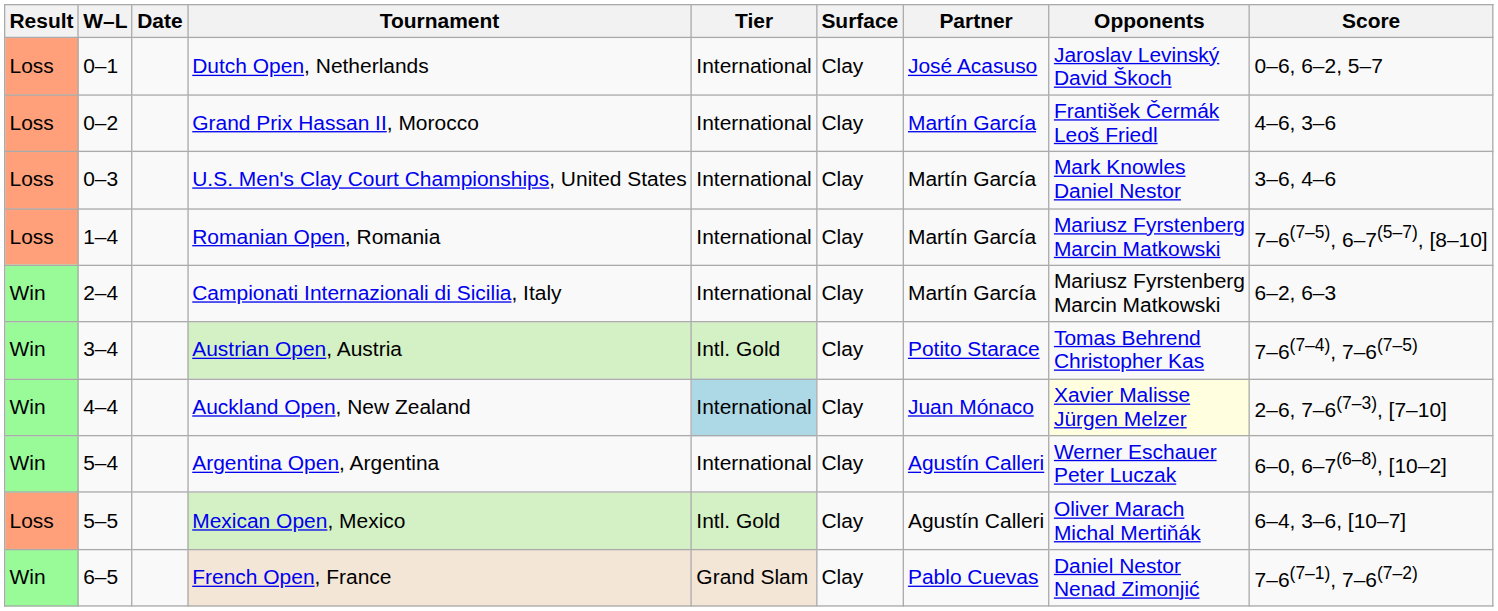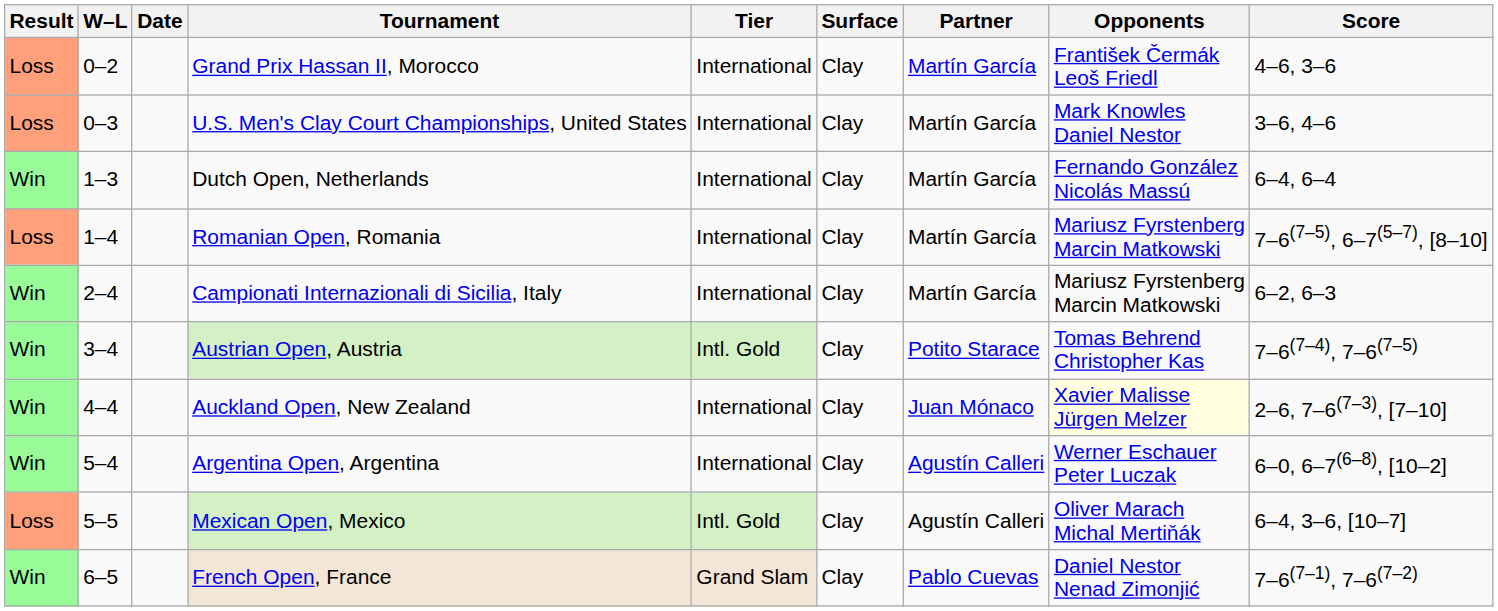 <table class="sortable wikitable">
 <tr>
 <th>Result</th>
 <th class="unsortable">W–L</th>
 <th>Date</th>
 <th>Tournament</th>
 <th>Tier</th>
 <th>Surface</th>
 <th>Partner</th>
 <th>Opponents</th>
 <th class="unsortable">Score</th>
-</tr>
-<tr>
-<td style="background:#ffa07a;">Loss</td>
-<td>0–1</td>
-<td><a href='#'></a></td>
-<td><a href='#'>Dutch Open</a>, Netherlands</td>
-<td>International</td>
-<td>Clay</td>
-<td> <a href='#'>José Acasuso</a></td>
-<td> <a href='#'>Jaroslav Levinský</a><br> <a href='#'>David Škoch</a></td>
-<td>0–6, 6–2, 5–7</td>
 </tr>
 <tr>
 <td style="background:#ffa07a;">Loss</td>
 <td>0–2</td>
 <td><a href='#'></a></td>
 <td><a href='#'>Grand Prix Hassan II</a>, Morocco</td>
 <td>International</td>
 <td>Clay</td>
 <td> <a href='#'>Martín García</a></td>
 <td> <a href='#'>František Čermák</a><br> <a href='#'>Leoš Friedl</a></td>
 <td>4–6, 3–6</td>
 </tr>
 <tr>
 <td style="background:#ffa07a;">Loss</td>
 <td>0–3</td>
 <td><a href='#'></a></td>
 <td><a href='#'>U.S. Men's Clay Court Championships</a>, United States</td>
 <td>International</td>
 <td>Clay</td>
 <td> Martín García</td>
 <td> <a href='#'>Mark Knowles</a><br> <a href='#'>Daniel Nestor</a></td>
 <td>3–6, 4–6</td>
+</tr>
+<tr>
+<td style="background:#98fb98;">Win</td>
+<td>1–3</td>
+<td><a href='#'></a></td>
+<td>Dutch Open, Netherlands</td>
+<td>International</td>
+<td>Clay</td>
+<td> Martín García</td>
+<td> <a href='#'>Fernando González</a><br> <a href='#'>Nicolás Massú</a></td>
+<td>6–4, 6–4</td>
 </tr>
 <tr>
 <td style="background:#ffa07a;">Loss</td>
 <td>1–4</td>
 <td><a href='#'></a></td>
 <td><a href='#'>Romanian Open</a>, Romania</td>
 <td>International</td>
 <td>Clay</td>
 <td> Martín García</td>
 <td> <a href='#'>Mariusz Fyrstenberg</a><br> <a href='#'>Marcin Matkowski</a></td>
 <td>7–6<sup>(7–5)</sup>, 6–7<sup>(5–7)</sup>, [8–10]</td>
 </tr>
 <tr>
 <td style="background:#98fb98;">Win</td>
 <td>2–4</td>
 <td><a href='#'></a></td>
 <td><a href='#'>Campionati Internazionali di Sicilia</a>, Italy</td>
 <td>International</td>
 <td>Clay</td>
 <td> Martín García</td>
 <td> Mariusz Fyrstenberg<br> Marcin Matkowski</td>
 <td>6–2, 6–3</td>
 </tr>
 <tr>
 <td style="background:#98fb98;">Win</td>
 <td>3–4</td>
 <td><a href='#'></a></td>
 <td style="background:#D4F1C5;"><a href='#'>Austrian Open</a>, Austria</td>
 <td style="background:#D4F1C5;">Intl. Gold</td>
 <td>Clay</td>
 <td> <a href='#'>Potito Starace</a></td>
 <td> <a href='#'>Tomas Behrend</a><br> <a href='#'>Christopher Kas</a></td>
 <td>7–6<sup>(7–4)</sup>, 7–6<sup>(7–5)</sup></td>
 </tr>
 <tr>
 <td style="background:#98fb98;">Win</td>
 <td>4–4</td>
 <td><a href='#'></a></td>
 <td><a href='#'>Auckland Open</a>, New Zealand</td>
-<td style="background: lightblue;">International</td>
+<td>International</td>
 <td>Clay</td>
 <td> <a href='#'>Juan Mónaco</a></td>
 <td style="background: lightyellow;"> <a href='#'>Xavier Malisse</a><br> <a href='#'>Jürgen Melzer</a></td>
 <td>2–6, 7–6<sup>(7–3)</sup>, [7–10]</td>
 </tr>
 <tr>
 <td style="background:#98fb98;">Win</td>
 <td>5–4</td>
 <td><a href='#'></a></td>
 <td><a href='#'>Argentina Open</a>, Argentina</td>
 <td>International</td>
 <td>Clay</td>
 <td> <a href='#'>Agustín Calleri</a></td>
 <td> <a href='#'>Werner Eschauer</a><br> <a href='#'>Peter Luczak</a></td>
 <td>6–0, 6–7<sup>(6–8)</sup>, [10–2]</td>
 </tr>
 <tr>
 <td style="background:#ffa07a;">Loss</td>
 <td>5–5</td>
 <td><a href='#'></a></td>
 <td style="background:#D4F1C5;"><a href='#'>Mexican Open</a>, Mexico</td>
 <td style="background:#D4F1C5;">Intl. Gold</td>
 <td>Clay</td>
 <td> Agustín Calleri</td>
 <td> <a href='#'>Oliver Marach</a><br> <a href='#'>Michal Mertiňák</a></td>
 <td>6–4, 3–6, [10–7]</td>
 </tr>
 <tr>
 <td style="background:#98fb98;">Win</td>
 <td>6–5</td>
 <td><a href='#'></a></td>
 <td style="background:#F3E6D7;"><a href='#'>French Open</a>, France</td>
 <td style="background:#F3E6D7;">Grand Slam</td>
 <td>Clay</td>
 <td> <a href='#'>Pablo Cuevas</a></td>
 <td> <a href='#'>Daniel Nestor</a><br> <a href='#'>Nenad Zimonjić</a></td>
 <td>7–6<sup>(7–1)</sup>, 7–6<sup>(7–2)</sup></td>
 </tr>
 </table>
